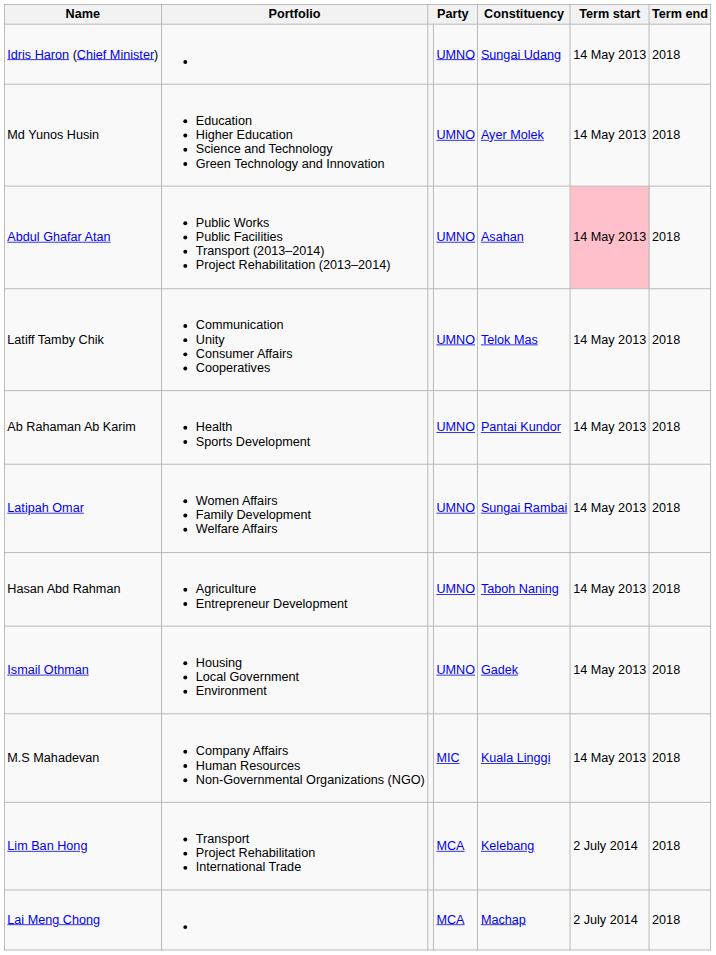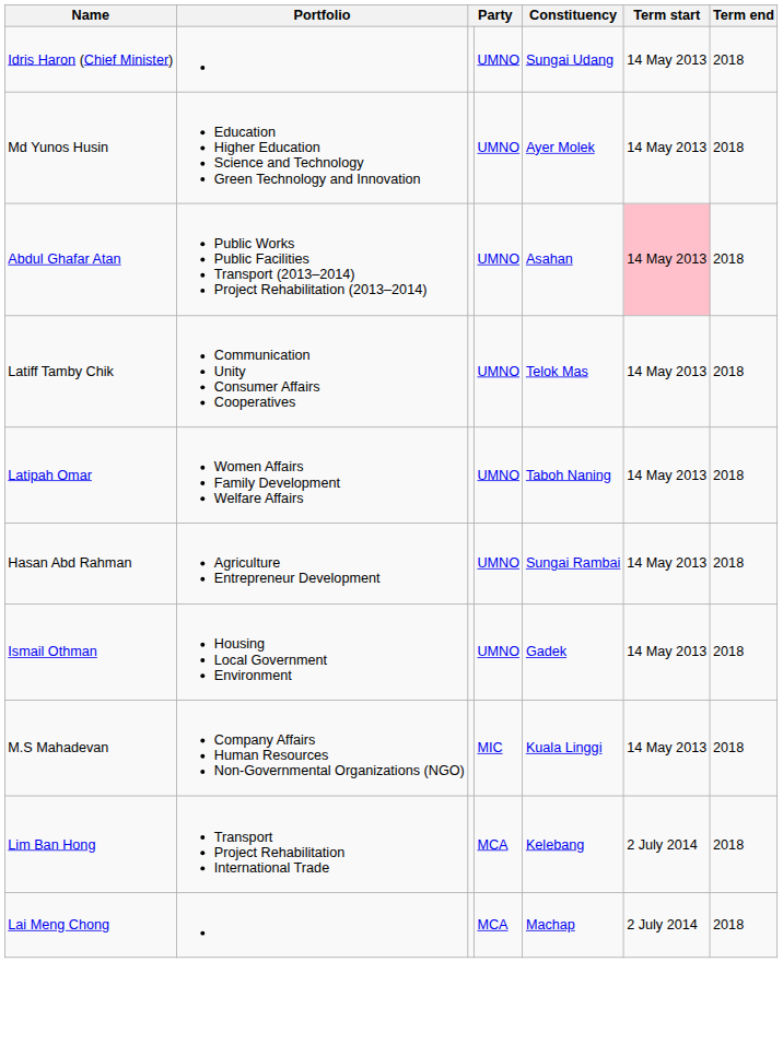 <table class="wikitable">
 <tr>
 <th>Name</th>
 <th>Portfolio</th>
 <th colspan=2>Party</th>
 <th>Constituency</th>
 <th>Term start</th>
 <th>Term end</th>
 </tr>
 <tr>
 <td><a href='#'>Idris Haron</a> (<a href='#'>Chief Minister</a>)</td>
 <td><br><ul><li></li></ul></td>
 <td bgcolor=></td>
 <td><a href='#'>UMNO</a></td>
 <td><a href='#'>Sungai Udang</a></td>
 <td>14 May 2013</td>
 <td>2018</td>
 </tr>
 <tr>
 <td>Md Yunos Husin</td>
 <td><br><ul><li>Education</li><li>Higher Education</li><li>Science and Technology</li><li>Green Technology and Innovation</li></ul></td>
 <td bgcolor=></td>
 <td><a href='#'>UMNO</a></td>
 <td><a href='#'>Ayer Molek</a></td>
 <td>14 May 2013</td>
 <td>2018</td>
 </tr>
 <tr>
 <td><a href='#'>Abdul Ghafar Atan</a></td>
 <td><br><ul><li>Public Works</li><li>Public Facilities</li><li>Transport (2013–2014)</li><li>Project Rehabilitation (2013–2014)</li></ul></td>
 <td bgcolor=></td>
 <td><a href='#'>UMNO</a></td>
 <td><a href='#'>Asahan</a></td>
 <td style="background: pink;">14 May 2013</td>
 <td>2018</td>
 </tr>
 <tr>
 <td>Latiff Tamby Chik</td>
 <td><br><ul><li>Communication</li><li>Unity</li><li>Consumer Affairs</li><li>Cooperatives</li></ul></td>
 <td bgcolor=></td>
 <td><a href='#'>UMNO</a></td>
 <td><a href='#'>Telok Mas</a></td>
 <td>14 May 2013</td>
 <td>2018</td>
 </tr>
 <tr>
-<td>Ab Rahaman Ab Karim</td>
-<td><br><ul><li>Health</li><li>Sports Development</li></ul></td>
-<td bgcolor=></td>
-<td><a href='#'>UMNO</a></td>
-<td><a href='#'>Pantai Kundor</a></td>
-<td>14 May 2013</td>
-<td>2018</td>
-</tr>
-<tr>
 <td><a href='#'>Latipah Omar</a></td>
 <td><br><ul><li>Women Affairs</li><li>Family Development</li><li>Welfare Affairs</li></ul></td>
 <td bgcolor=></td>
 <td><a href='#'>UMNO</a></td>
-<td><a href='#'>Sungai Rambai</a></td>
+<td><a href='#'>Taboh Naning</a></td>
 <td>14 May 2013</td>
 <td>2018</td>
 </tr>
 <tr>
 <td>Hasan Abd Rahman</td>
 <td><br><ul><li>Agriculture</li><li>Entrepreneur Development</li></ul></td>
 <td bgcolor=></td>
 <td><a href='#'>UMNO</a></td>
-<td><a href='#'>Taboh Naning</a></td>
+<td><a href='#'>Sungai Rambai</a></td>
 <td>14 May 2013</td>
 <td>2018</td>
 </tr>
 <tr>
 <td><a href='#'>Ismail Othman</a></td>
 <td><br><ul><li>Housing</li><li>Local Government</li><li>Environment</li></ul></td>
 <td bgcolor=></td>
 <td><a href='#'>UMNO</a></td>
 <td><a href='#'>Gadek</a></td>
 <td>14 May 2013</td>
 <td>2018</td>
 </tr>
 <tr>
 <td>M.S Mahadevan</td>
 <td><br><ul><li>Company Affairs</li><li>Human Resources</li><li>Non-Governmental Organizations (NGO)</li></ul></td>
 <td bgcolor=></td>
 <td><a href='#'>MIC</a></td>
 <td><a href='#'>Kuala Linggi</a></td>
 <td>14 May 2013</td>
 <td>2018</td>
 </tr>
 <tr>
 <td><a href='#'>Lim Ban Hong</a></td>
 <td><br><ul><li>Transport</li><li>Project Rehabilitation</li><li>International Trade</li></ul></td>
 <td bgcolor=></td>
 <td><a href='#'>MCA</a></td>
 <td><a href='#'>Kelebang</a></td>
 <td>2 July 2014</td>
 <td>2018</td>
 </tr>
 <tr>
 <td><a href='#'>Lai Meng Chong</a></td>
 <td><br><ul><li></li></ul></td>
 <td bgcolor=></td>
 <td><a href='#'>MCA</a></td>
 <td><a href='#'>Machap</a></td>
 <td>2 July 2014</td>
 <td>2018</td>
 </tr>
 </table>
